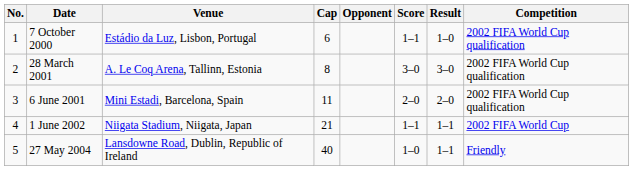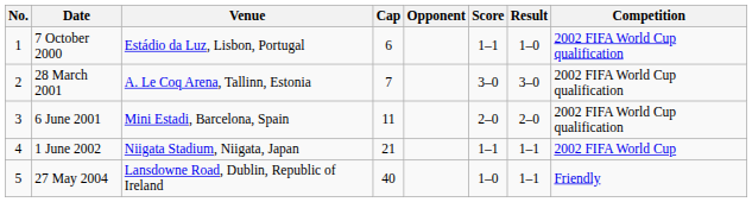 <table class="wikitable sortable">
 <tr>
 <th scope="col">No.</th>
 <th scope="col">Date</th>
 <th scope="col">Venue</th>
 <th scope="col">Cap</th>
 <th scope="col">Opponent</th>
 <th scope="col">Score</th>
 <th scope="col">Result</th>
 <th scope="col">Competition</th>
 </tr>
 <tr>
 <td align="center">1</td>
 <td>7 October 2000</td>
 <td><a href='#'>Estádio da Luz</a>, Lisbon, Portugal</td>
 <td align="center">6</td>
 <td></td>
 <td align="center">1–1</td>
 <td align="center">1–0</td>
 <td><a href='#'>2002 FIFA World Cup qualification</a></td>
 </tr>
 <tr>
 <td align="center">2</td>
 <td>28 March 2001</td>
 <td><a href='#'>A. Le Coq Arena</a>, Tallinn, Estonia</td>
-<td align="center">8</td>
+<td align="center">7</td>
 <td></td>
 <td align="center">3–0</td>
 <td align="center">3–0</td>
 <td>2002 FIFA World Cup qualification</td>
 </tr>
 <tr>
 <td align="center">3</td>
 <td>6 June 2001</td>
 <td><a href='#'>Mini Estadi</a>, Barcelona, Spain</td>
 <td align="center">11</td>
 <td></td>
 <td align="center">2–0</td>
 <td align="center">2–0</td>
 <td>2002 FIFA World Cup qualification</td>
 </tr>
 <tr>
 <td align="center">4</td>
 <td>1 June 2002</td>
 <td><a href='#'>Niigata Stadium</a>, Niigata, Japan</td>
 <td align="center">21</td>
 <td></td>
 <td align="center">1–1</td>
 <td align="center">1–1</td>
 <td><a href='#'>2002 FIFA World Cup</a></td>
 </tr>
 <tr>
 <td align="center">5</td>
 <td>27 May 2004</td>
 <td><a href='#'>Lansdowne Road</a>, Dublin, Republic of Ireland</td>
 <td align="center">40</td>
 <td></td>
 <td align="center">1–0</td>
 <td align="center">1–1</td>
 <td><a href='#'>Friendly</a></td>
 </tr>
 </table>
